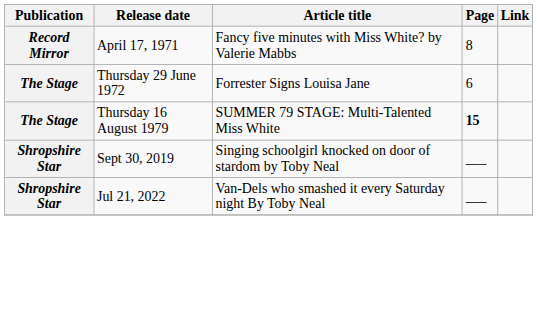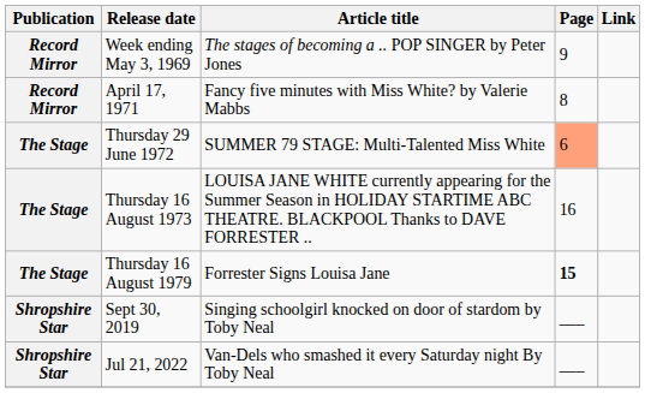 <table class="wikitable plainrowheaders sortable">
 <tr>
 <th scope="col">Publication</th>
 <th scope="col">Release date</th>
 <th scope="col">Article title</th>
 <th scope="col">Page</th>
 <th scope="col">Link</th>
+</tr>
+<tr>
+<th scope="row"><em>Record Mirror</em></th>
+<td>Week ending May 3, 1969</td>
+<td><em>The stages of becoming a ..</em> POP SINGER by Peter Jones</td>
+<td>9</td>
+<td></td>
 </tr>
 <tr>
 <th scope="row"><em>Record Mirror</em></th>
 <td>April 17, 1971</td>
 <td>Fancy five minutes with Miss White? by Valerie Mabbs</td>
 <td>8</td>
 <td></td>
 </tr>
 <tr>
 <th scope="row"><em>The Stage</em></th>
 <td>Thursday 29 June 1972</td>
-<td>Forrester Signs Louisa Jane</td>
-<td>6</td>
+<td>SUMMER 79 STAGE: Multi-Talented Miss White</td>
+<td style="background: lightsalmon;">6</td>
+<td></td>
+</tr>
+<tr>
+<th scope="row"><em>The Stage</em></th>
+<td>Thursday 16 August 1973</td>
+<td>LOUISA JANE WHITE currently appearing for the Summer Season in HOLIDAY STARTIME ABC THEATRE. BLACKPOOL Thanks to DAVE FORRESTER ..</td>
+<td>16</td>
 <td></td>
 </tr>
 <tr>
 <th scope="row"><em>The Stage</em></th>
 <td>Thursday 16 August 1979</td>
-<td>SUMMER 79 STAGE: Multi-Talented Miss White</td>
+<td>Forrester Signs Louisa Jane</td>
 <td><strong>15</strong></td>
 <td></td>
 </tr>
 <tr>
 <th scope="row"><em>Shropshire Star</em></th>
 <td>Sept 30, 2019</td>
 <td>Singing schoolgirl knocked on door of stardom by Toby Neal</td>
 <td>___</td>
 <td></td>
 </tr>
 <tr>
 <th scope="row"><em>Shropshire Star</em></th>
 <td>Jul 21, 2022</td>
 <td>Van-Dels who smashed it every Saturday night By Toby Neal</td>
 <td>___</td>
 <td></td>
 </tr>
 <tr>
 </tr>
 </table>
